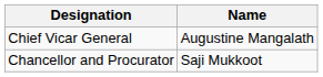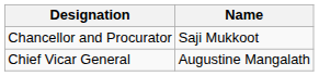 <table class="wikitable">
 <tr>
 <th>Designation</th>
 <th>Name</th>
 </tr>
 <tr>
+<td>Chancellor and Procurator</td>
+<td>Saji Mukkoot</td>
+</tr>
+<tr>
 <td>Chief Vicar General</td>
 <td>Augustine Mangalath</td>
 </tr>
-<tr>
-<td>Chancellor and Procurator</td>
-<td>Saji Mukkoot</td>
-</tr>
 </table>
